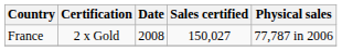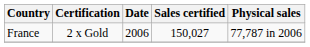 <table class="wikitable sortable">
 <tr>
 <th bgcolor="#ebf5ff">Country</th>
 <th bgcolor="#ebf5ff">Certification</th>
 <th bgcolor="#ebf5ff">Date</th>
 <th bgcolor="#ebf5ff">Sales certified</th>
 <th bgcolor="#ebf5ff">Physical sales</th>
 </tr>
 <tr>
 <td>France</td>
 <td align="center">2 x Gold</td>
-<td align="center">2008</td>
+<td align="center">2006</td>
 <td align="center">150,027</td>
 <td align="center">77,787 in 2006</td>
 </tr>
 <tr>
 </tr>
 </table>
